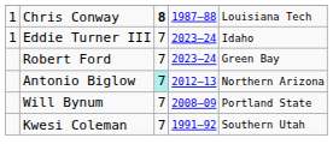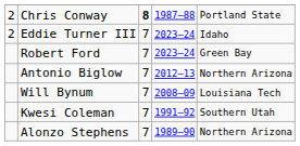 <table class="wikitable">
 <tr>
 </tr>
 <tr>
-<td>1</td>
+<td>2</td>
 <td>Chris Conway</td>
 <td><strong>8</strong></td>
 <td style="font-size:80%;"><a href='#'>1987–88</a></td>
-<td style="font-size:80%;">Louisiana Tech</td>
+<td style="font-size:80%;">Portland State</td>
 </tr>
 <tr>
-<td>1</td>
+<td>2</td>
 <td>Eddie Turner III</td>
 <td>7</td>
 <td style="font-size:80%;"><a href='#'>2023–24</a></td>
 <td style="font-size:80%;">Idaho</td>
 </tr>
 <tr>
 <td></td>
 <td>Robert Ford</td>
 <td>7</td>
 <td style="font-size:80%;"><a href='#'>2023–24</a></td>
 <td style="font-size:80%;">Green Bay</td>
 </tr>
 <tr>
 <td></td>
 <td>Antonio Biglow</td>
-<td style="background: paleturquoise;">7</td>
+<td>7</td>
 <td style="font-size:80%;"><a href='#'>2012–13</a></td>
 <td style="font-size:80%;">Northern Arizona</td>
 </tr>
 <tr>
 <td></td>
 <td>Will Bynum</td>
 <td>7</td>
 <td style="font-size:80%;"><a href='#'>2008–09</a></td>
-<td style="font-size:80%;">Portland State</td>
+<td style="font-size:80%;">Louisiana Tech</td>
 </tr>
 <tr>
 <td></td>
 <td>Kwesi Coleman</td>
 <td>7</td>
 <td style="font-size:80%;"><a href='#'>1991–92</a></td>
 <td style="font-size:80%;">Southern Utah</td>
 </tr>
+<tr>
+<td></td>
+<td>Alonzo Stephens</td>
+<td>7</td>
+<td style="font-size:80%;"><a href='#'>1989–90</a></td>
+<td style="font-size:80%;">Northern Arizona</td>
+</tr>
 </table>
